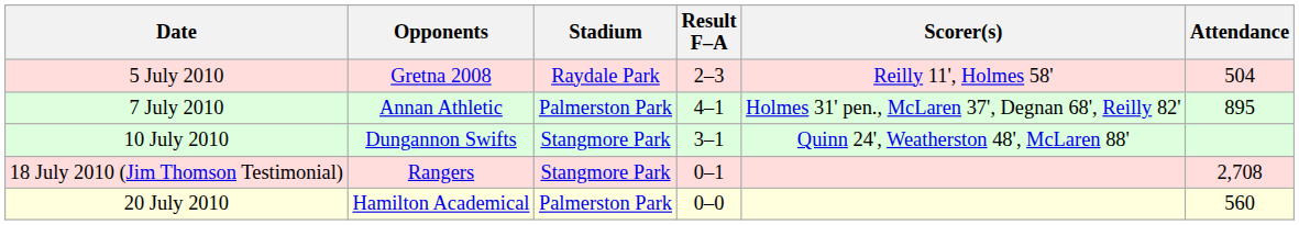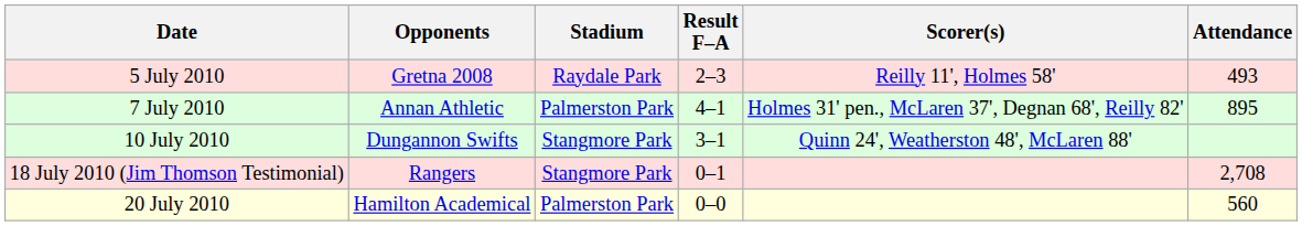 <table class="wikitable" style="text-align:center">
 <tr>
 <th>Date</th>
 <th>Opponents</th>
 <th>Stadium</th>
 <th>Result<br>F–A</th>
 <th>Scorer(s)</th>
 <th>Attendance</th>
 </tr>
 <tr bgcolor="ffdddd">
 <td>5 July 2010</td>
 <td><a href='#'>Gretna 2008</a></td>
 <td><a href='#'>Raydale Park</a></td>
 <td>2–3</td>
 <td><a href='#'>Reilly</a> 11',  <a href='#'>Holmes</a> 58'</td>
-<td>504</td>
+<td>493</td>
 </tr>
 <tr bgcolor="ddffdd">
 <td>7 July 2010</td>
 <td><a href='#'>Annan Athletic</a></td>
 <td><a href='#'>Palmerston Park</a></td>
 <td>4–1</td>
 <td><a href='#'>Holmes</a> 31' pen.,  <a href='#'>McLaren</a> 37',  Degnan 68',  <a href='#'>Reilly</a> 82'</td>
 <td>895</td>
 </tr>
 <tr bgcolor="ddffdd">
 <td>10 July 2010</td>
 <td><a href='#'>Dungannon Swifts</a></td>
 <td><a href='#'>Stangmore Park</a></td>
 <td>3–1</td>
 <td><a href='#'>Quinn</a> 24',  <a href='#'>Weatherston</a> 48',  <a href='#'>McLaren</a> 88'</td>
 <td></td>
 </tr>
 <tr bgcolor="ffdddd">
 <td>18 July 2010 (<a href='#'>Jim Thomson</a> Testimonial)</td>
 <td><a href='#'>Rangers</a></td>
 <td><a href='#'>Stangmore Park</a></td>
 <td>0–1</td>
 <td></td>
 <td>2,708</td>
 </tr>
 <tr bgcolor="ffffdd">
 <td>20 July 2010</td>
 <td><a href='#'>Hamilton Academical</a></td>
 <td><a href='#'>Palmerston Park</a></td>
 <td>0–0</td>
 <td></td>
 <td>560</td>
 </tr>
 </table>
